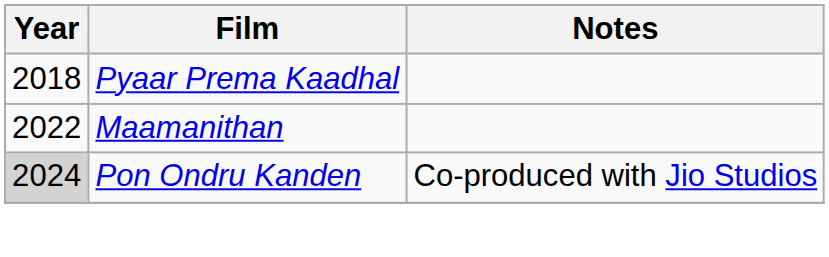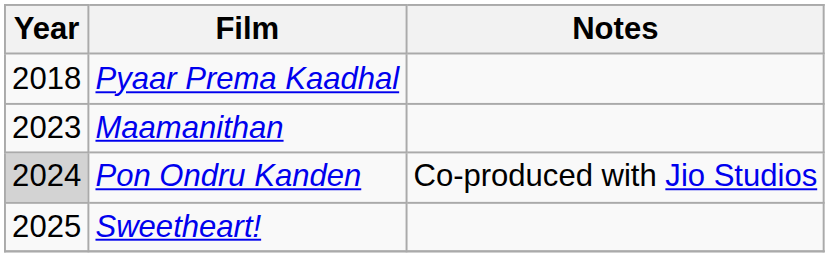 <table class="wikitable">
 <tr>
 <th>Year</th>
 <th>Film</th>
 <th>Notes</th>
 </tr>
 <tr>
 <td>2018</td>
 <td><em><a href='#'>Pyaar Prema Kaadhal</a></em></td>
 <td></td>
 </tr>
 <tr>
-<td>2022</td>
+<td>2023</td>
 <td><em><a href='#'>Maamanithan</a></em></td>
 <td></td>
 </tr>
 <tr>
 <td style="background: lightgrey;">2024</td>
 <td><em><a href='#'>Pon Ondru Kanden</a></em></td>
 <td>Co-produced with <a href='#'>Jio Studios</a></td>
 </tr>
 <tr>
+<td>2025</td>
+<td><em><a href='#'>Sweetheart!</a></em></td>
+<td></td>
+</tr>
+<tr>
 </tr>
 </table>
